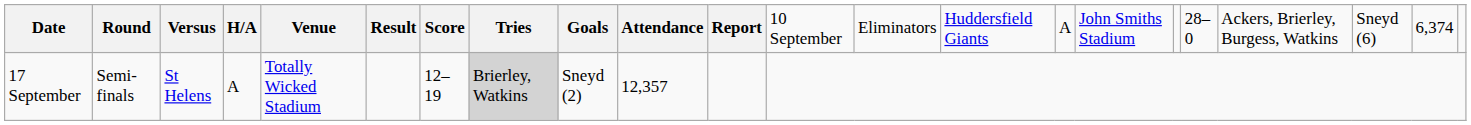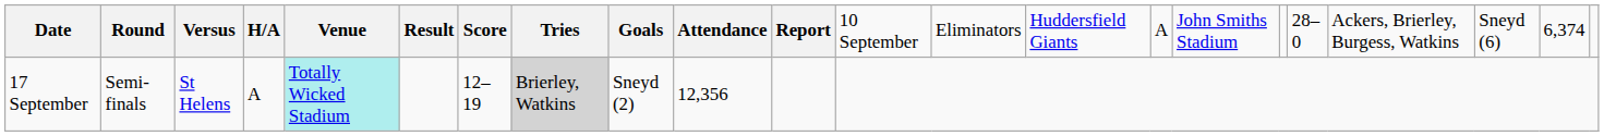 <table class="wikitable defaultleft col2center col4center col7center col10right" style="font-size:90%;">
 <tr>
 <th>Date</th>
 <th>Round</th>
 <th>Versus</th>
 <th>H/A</th>
 <th>Venue</th>
 <th>Result</th>
 <th>Score</th>
 <th>Tries</th>
 <th>Goals</th>
 <th>Attendance</th>
 <th>Report</th>
 <td>10 September</td>
 <td>Eliminators</td>
 <td> <a href='#'>Huddersfield Giants</a></td>
 <td>A</td>
 <td><a href='#'>John Smiths Stadium</a></td>
 <td></td>
 <td>28–0</td>
 <td>Ackers, Brierley, Burgess, Watkins</td>
 <td>Sneyd (6)</td>
 <td>6,374</td>
 <td></td>
 </tr>
 <tr>
 <td>17 September</td>
 <td>Semi-finals</td>
 <td> <a href='#'>St Helens</a></td>
 <td>A</td>
-<td><a href='#'>Totally Wicked Stadium</a></td>
+<td style="background: paleturquoise;"><a href='#'>Totally Wicked Stadium</a></td>
 <td></td>
 <td>12–19</td>
 <td style="background: lightgrey;">Brierley, Watkins</td>
 <td>Sneyd (2)</td>
-<td>12,357</td>
+<td>12,356</td>
 <td></td>
 </tr>
 </table>
